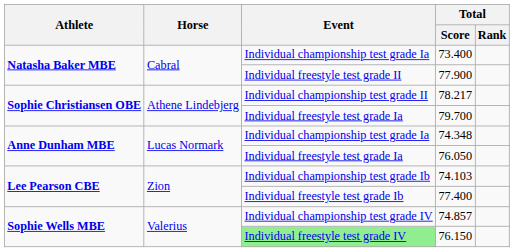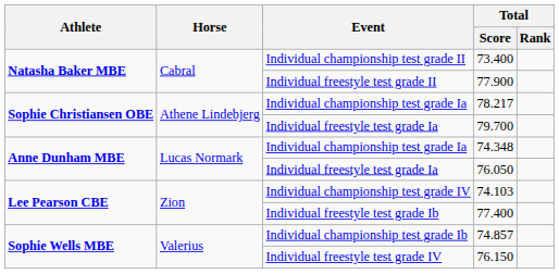 <table class=wikitable style="font-size:90%">
 <tr>
 <th rowspan="2">Athlete</th>
 <th rowspan="2">Horse</th>
 <th rowspan="2">Event</th>
 <th colspan="2">Total</th>
 </tr>
 <tr>
 <th>Score</th>
 <th>Rank</th>
 </tr>
 <tr>
 <td rowspan="2"><strong><a href='#'>Natasha Baker MBE</a></strong></td>
 <td rowspan="2"><a href='#'>Cabral</a></td>
-<td><a href='#'>Individual championship test grade Ia</a></td>
+<td><a href='#'>Individual championship test grade II</a></td>
 <td align=center>73.400</td>
 <td align=center></td>
 </tr>
 <tr>
 <td><a href='#'>Individual freestyle test grade II</a></td>
 <td align=center>77.900</td>
 <td align=center></td>
 </tr>
 <tr>
 <td rowspan="2"><strong><a href='#'>Sophie Christiansen OBE</a></strong></td>
 <td rowspan="2"><a href='#'>Athene Lindebjerg</a></td>
-<td><a href='#'>Individual championship test grade II</a></td>
+<td><a href='#'>Individual championship test grade Ia</a></td>
 <td align=center>78.217</td>
 <td align=center></td>
 </tr>
 <tr>
 <td><a href='#'>Individual freestyle test grade Ia</a></td>
 <td align=center>79.700</td>
 <td align=center></td>
 </tr>
 <tr>
 <td rowspan="2"><strong><a href='#'>Anne Dunham MBE</a></strong></td>
 <td rowspan="2"><a href='#'>Lucas Normark</a></td>
 <td><a href='#'>Individual championship test grade Ia</a></td>
 <td align=center>74.348</td>
 <td align=center></td>
 </tr>
 <tr>
 <td><a href='#'>Individual freestyle test grade Ia</a></td>
 <td align=center>76.050</td>
 <td align=center></td>
 </tr>
 <tr>
 <td rowspan="2"><strong><a href='#'>Lee Pearson CBE</a></strong></td>
 <td rowspan="2"><a href='#'>Zion</a></td>
-<td><a href='#'>Individual championship test grade Ib</a></td>
+<td><a href='#'>Individual championship test grade IV</a></td>
 <td align=center>74.103</td>
 <td align=center></td>
 </tr>
 <tr>
 <td><a href='#'>Individual freestyle test grade Ib</a></td>
 <td align=center>77.400</td>
 <td align=center></td>
 </tr>
 <tr>
 <td rowspan="2"><strong><a href='#'>Sophie Wells MBE</a></strong></td>
 <td rowspan="2"><a href='#'>Valerius</a></td>
-<td><a href='#'>Individual championship test grade IV</a></td>
+<td><a href='#'>Individual championship test grade Ib</a></td>
 <td align=center>74.857</td>
 <td align=center></td>
 </tr>
 <tr>
-<td style="background: lightgreen;"><a href='#'>Individual freestyle test grade IV</a></td>
+<td><a href='#'>Individual freestyle test grade IV</a></td>
 <td align=center>76.150</td>
 <td align=center></td>
 </tr>
 </table>
